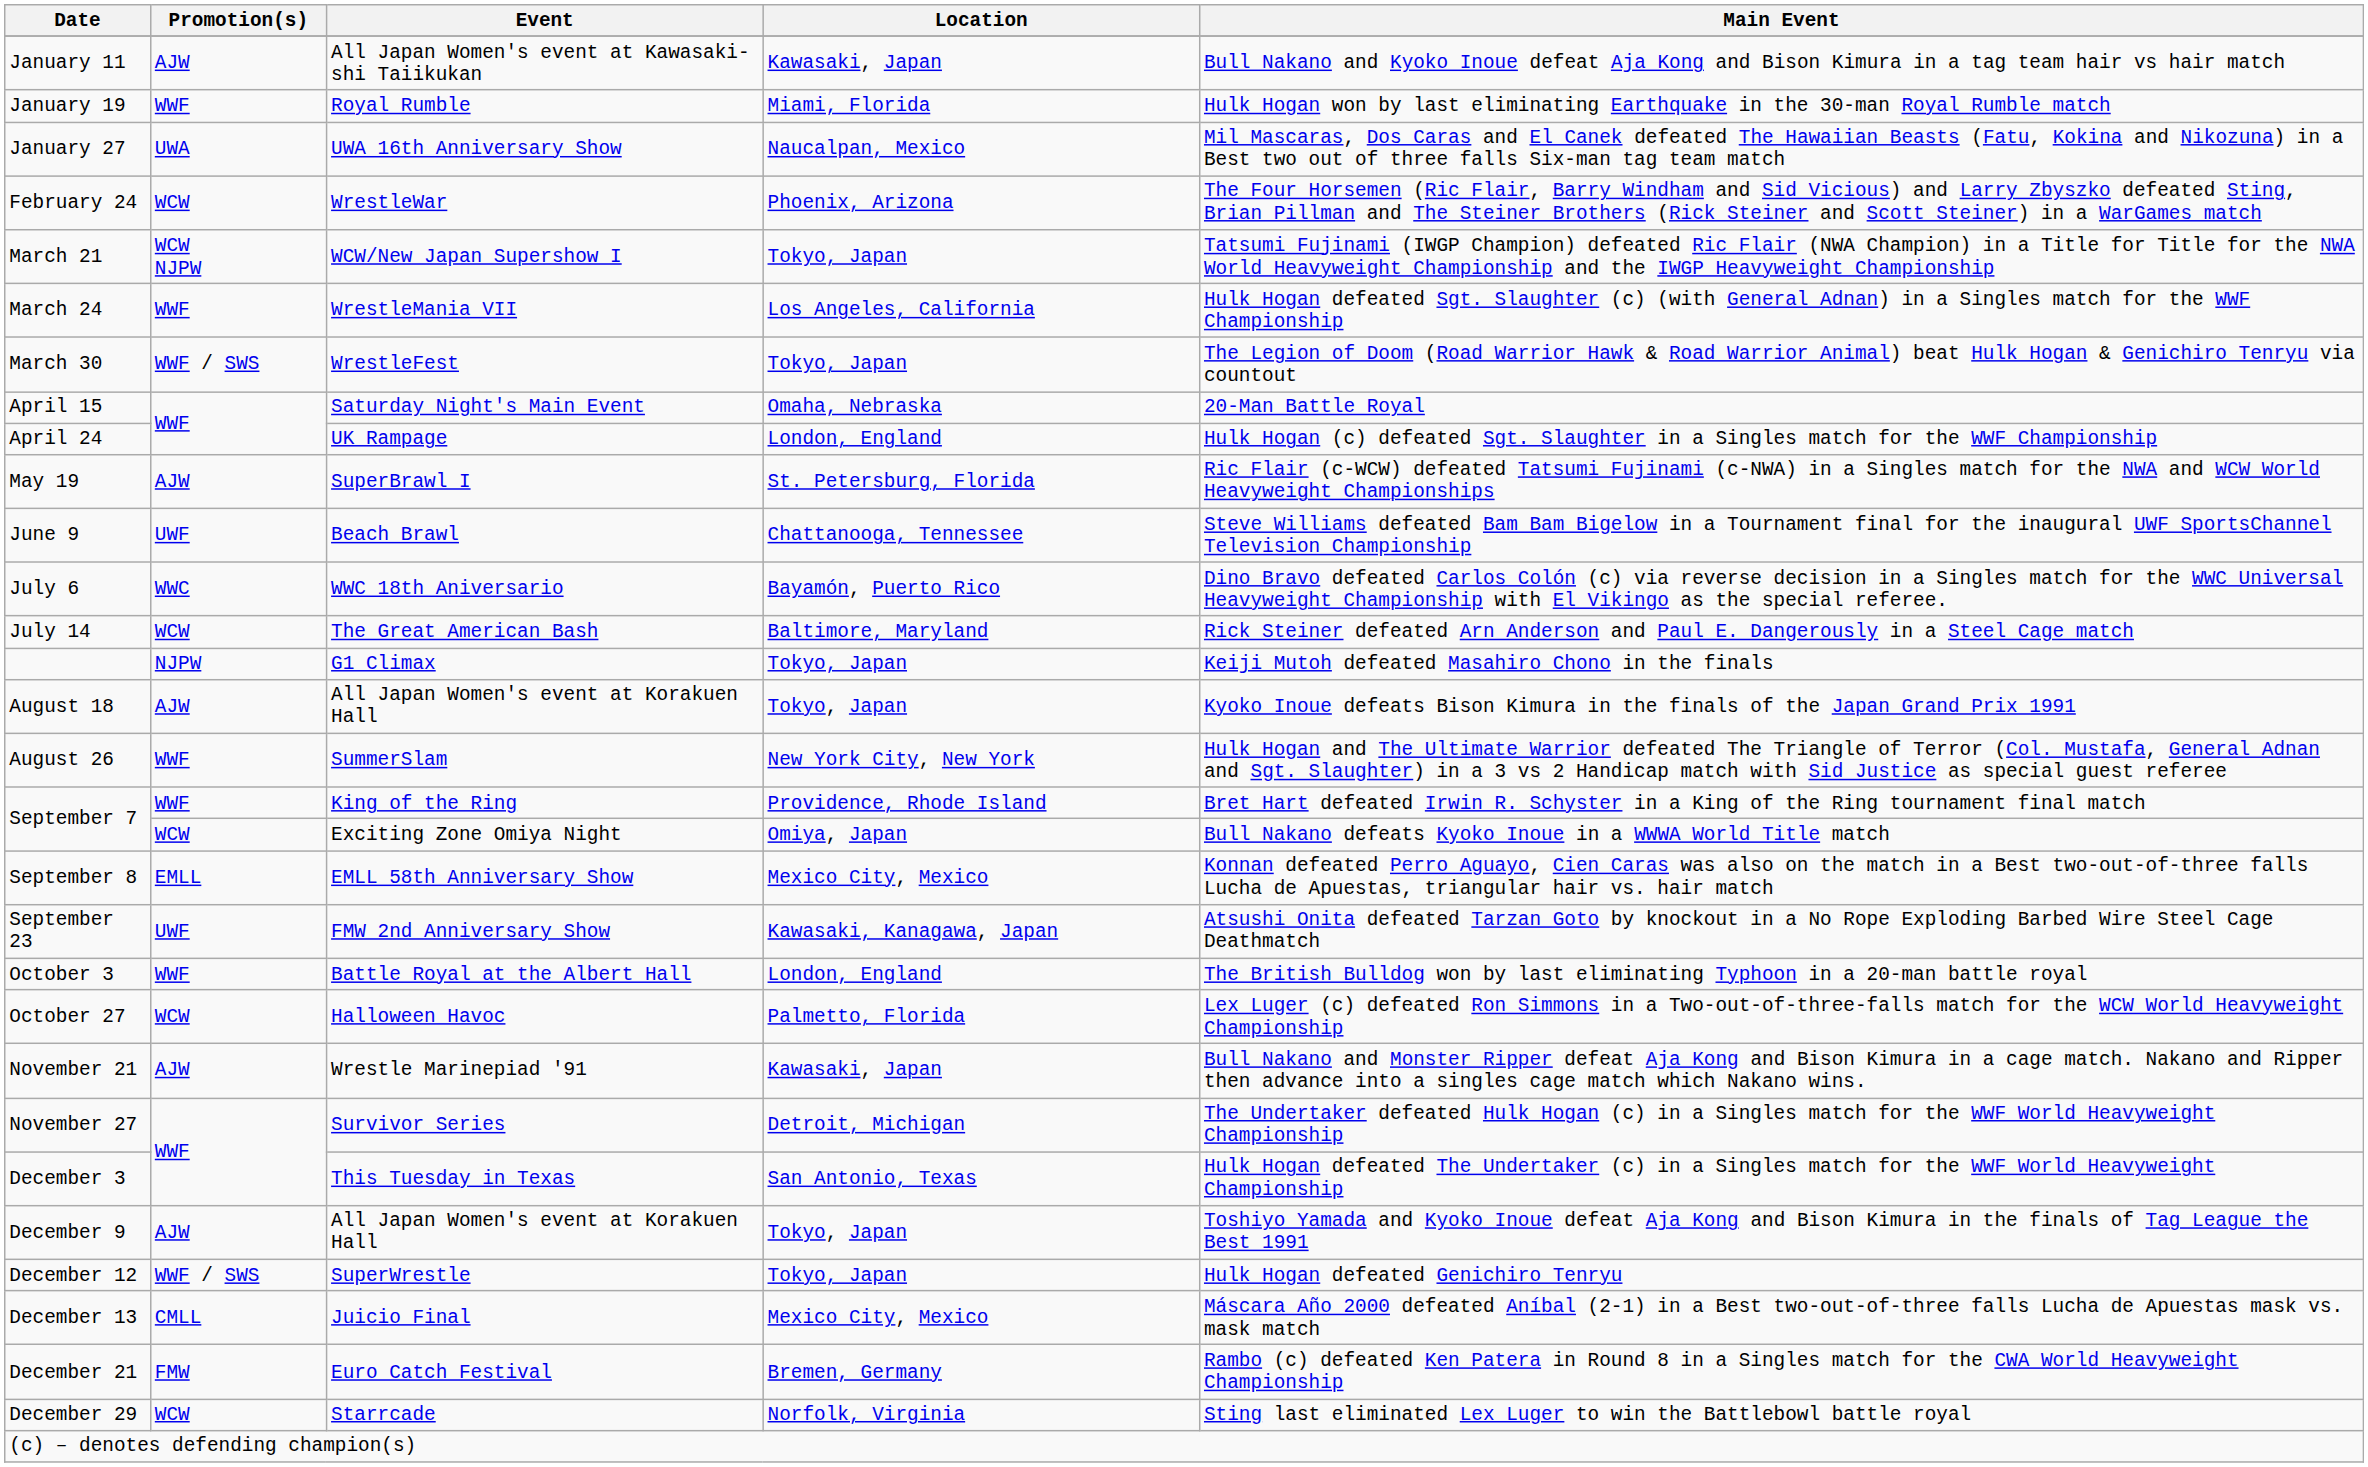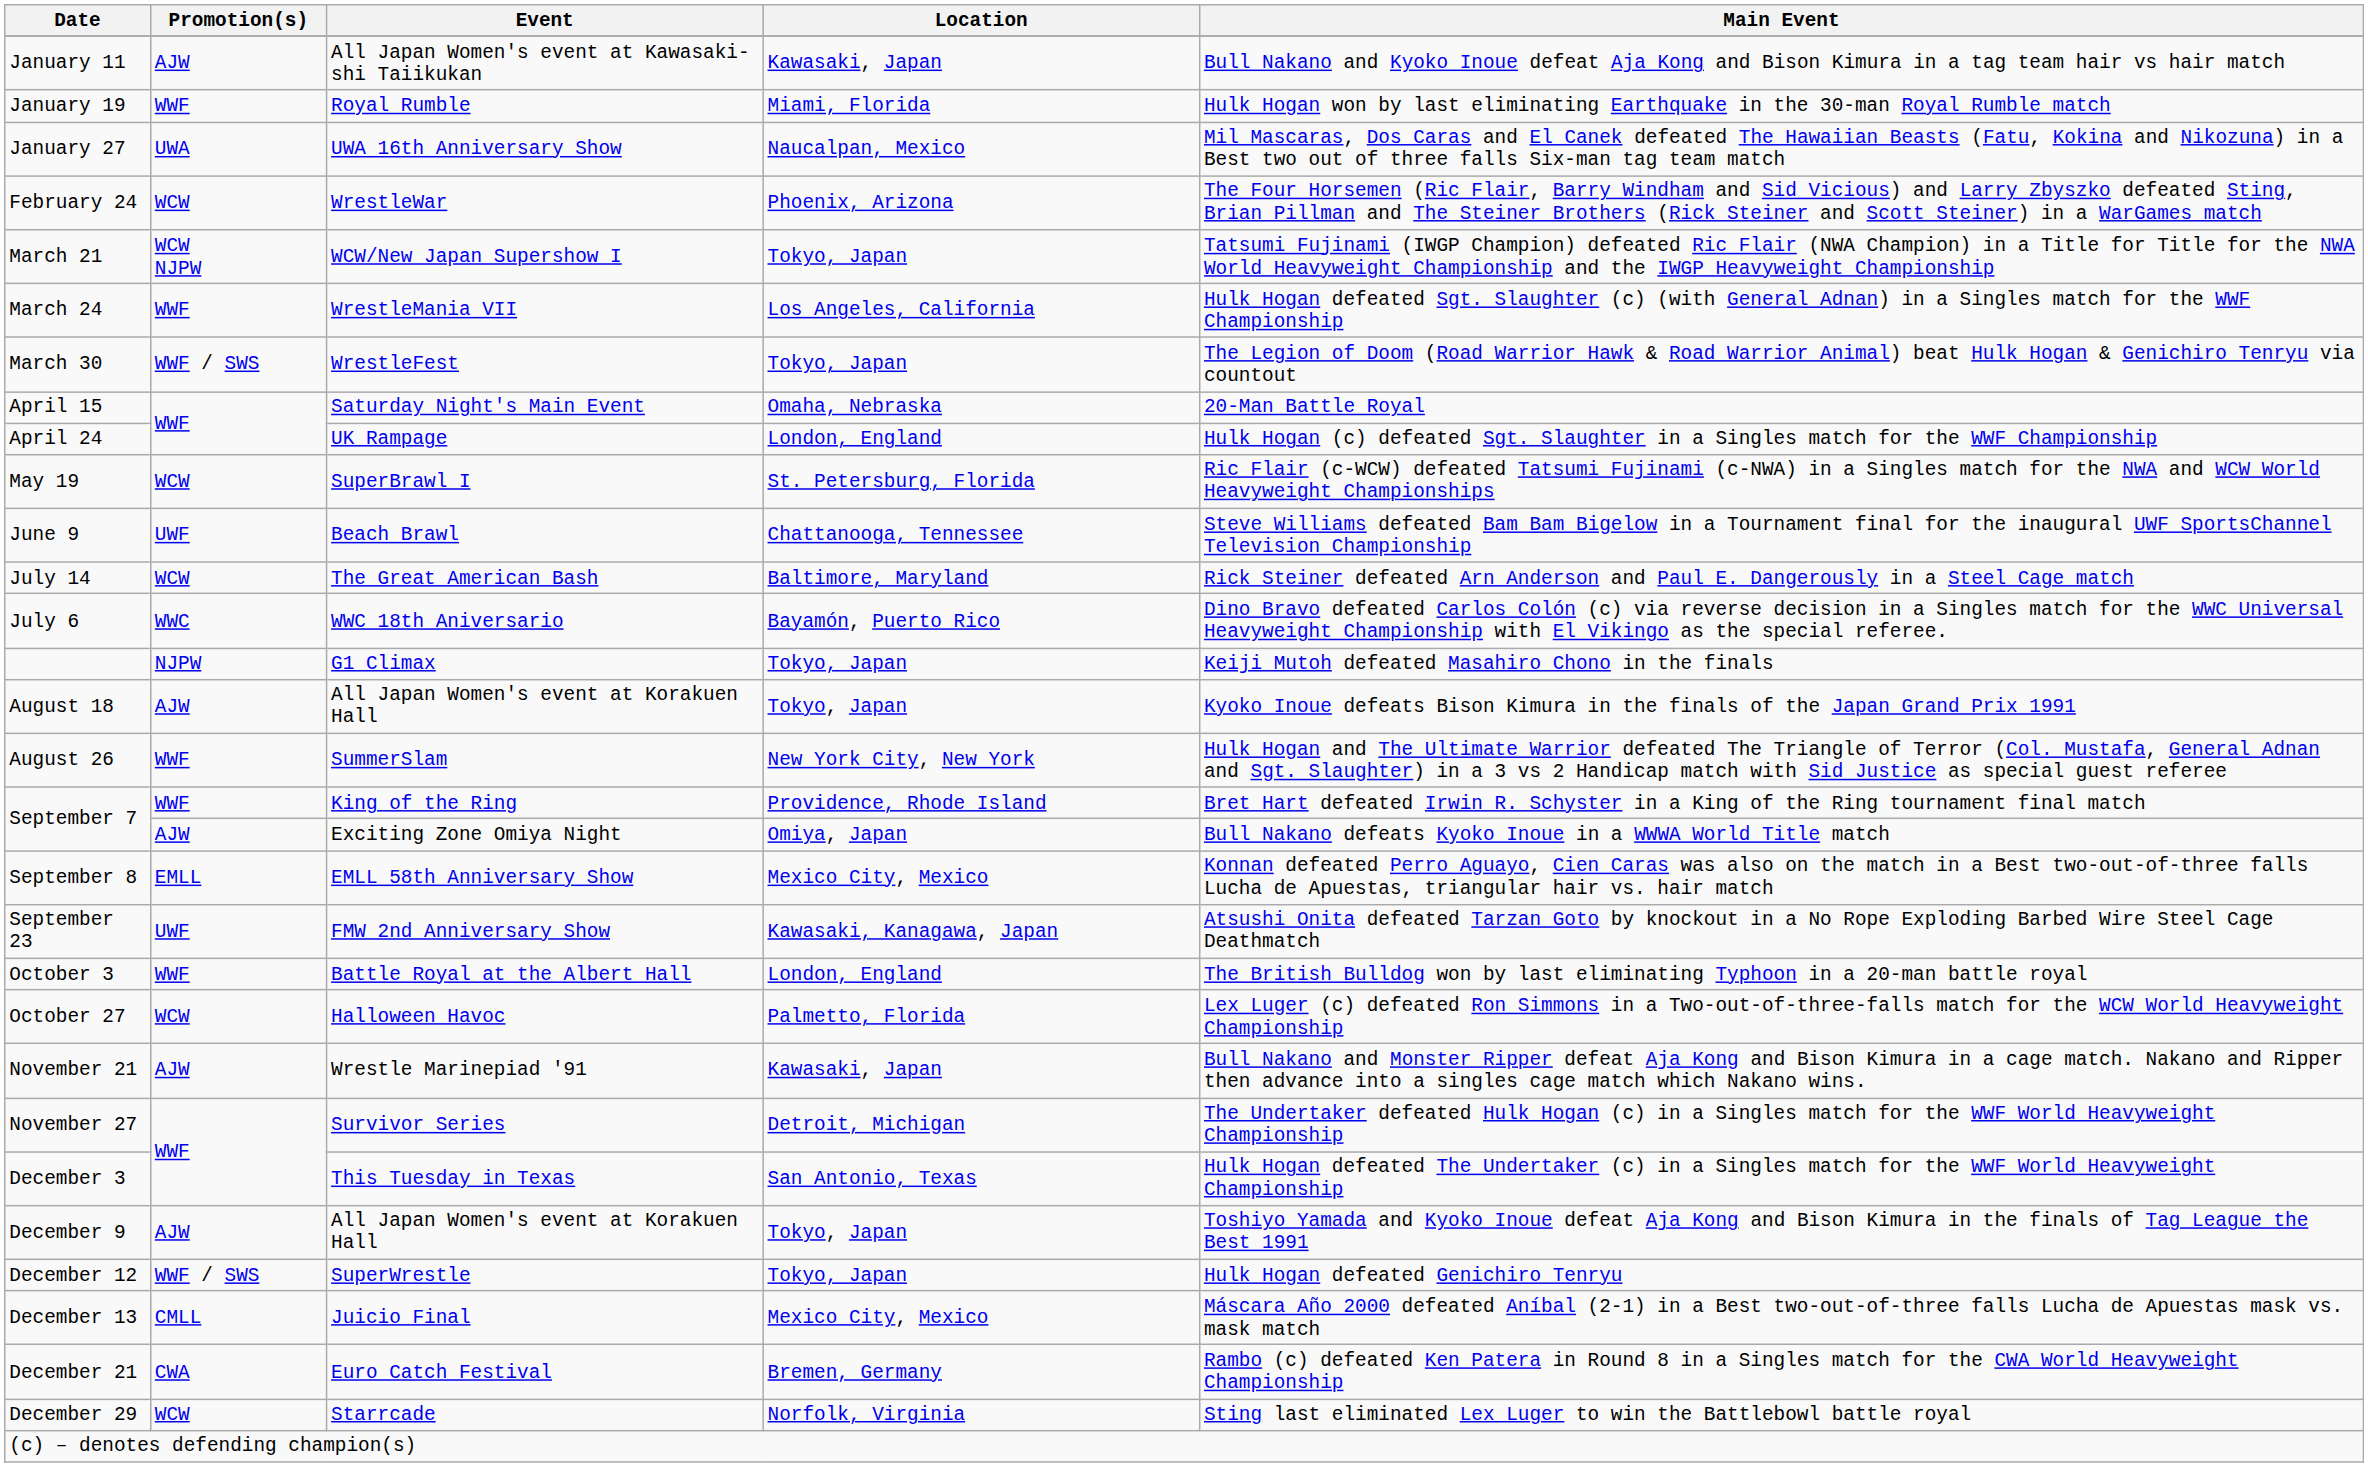 <table class="wikitable" style="width:100%;">
 <tr>
 <th width="5%">Date</th>
 <th width="5%">Promotion(s)</th>
 <th style="width:15%;">Event</th>
 <th style="width:15%;">Location</th>
 <th style="width:40%;">Main Event</th>
 </tr>
 <tr style="width:20%;" |Notes>
 </tr>
 <tr>
 <td>January 11</td>
 <td><a href='#'>AJW</a></td>
 <td>All Japan Women's event at Kawasaki-shi Taiikukan</td>
 <td><a href='#'> Kawasaki</a>, <a href='#'>Japan</a></td>
 <td><a href='#'>Bull Nakano</a> and <a href='#'>Kyoko Inoue</a> defeat <a href='#'>Aja Kong</a> and Bison Kimura in a tag team hair vs hair match</td>
 </tr>
 <tr>
 <td>January 19</td>
 <td><a href='#'>WWF</a></td>
 <td><a href='#'>Royal Rumble</a></td>
 <td><a href='#'>Miami, Florida</a></td>
 <td><a href='#'>Hulk Hogan</a> won by last eliminating <a href='#'>Earthquake</a> in the 30-man <a href='#'>Royal Rumble match</a></td>
 </tr>
 <tr>
 <td>January 27</td>
 <td><a href='#'>UWA</a></td>
 <td><a href='#'>UWA 16th Anniversary Show</a></td>
 <td><a href='#'>Naucalpan, Mexico</a></td>
 <td><a href='#'>Mil Mascaras</a>, <a href='#'>Dos Caras</a> and <a href='#'>El Canek</a> defeated <a href='#'>The Hawaiian Beasts</a> (<a href='#'>Fatu</a>, <a href='#'>Kokina</a> and <a href='#'>Nikozuna</a>) in a Best two out of three falls Six-man tag team match</td>
 </tr>
 <tr>
 <td>February 24</td>
 <td><a href='#'>WCW</a></td>
 <td><a href='#'>WrestleWar</a></td>
 <td><a href='#'>Phoenix, Arizona</a></td>
 <td><a href='#'>The Four Horsemen</a> (<a href='#'>Ric Flair</a>, <a href='#'>Barry Windham</a> and <a href='#'>Sid Vicious</a>) and <a href='#'>Larry Zbyszko</a> defeated <a href='#'>Sting</a>, <a href='#'>Brian Pillman</a> and <a href='#'>The Steiner Brothers</a> (<a href='#'>Rick Steiner</a> and <a href='#'>Scott Steiner</a>) in a <a href='#'>WarGames match</a></td>
 </tr>
 <tr>
 <td>March 21</td>
 <td><a href='#'>WCW</a><br><a href='#'>NJPW</a></td>
 <td><a href='#'>WCW/New Japan Supershow I</a></td>
 <td><a href='#'>Tokyo, Japan</a></td>
 <td><a href='#'>Tatsumi Fujinami</a> (IWGP Champion) defeated <a href='#'>Ric Flair</a> (NWA Champion) in a Title for Title for the <a href='#'>NWA World Heavyweight Championship</a> and the <a href='#'>IWGP Heavyweight Championship</a></td>
 </tr>
 <tr>
 <td>March 24</td>
 <td><a href='#'>WWF</a></td>
 <td><a href='#'>WrestleMania VII</a></td>
 <td><a href='#'>Los Angeles, California</a></td>
 <td><a href='#'>Hulk Hogan</a> defeated <a href='#'>Sgt. Slaughter</a> (c) (with <a href='#'>General Adnan</a>) in a Singles match for the <a href='#'>WWF Championship</a></td>
 </tr>
 <tr>
 <td>March 30</td>
 <td><a href='#'>WWF</a> / <a href='#'>SWS</a></td>
 <td><a href='#'>WrestleFest</a></td>
 <td><a href='#'>Tokyo, Japan</a></td>
 <td><a href='#'>The Legion of Doom</a> (<a href='#'>Road Warrior Hawk</a> & <a href='#'>Road Warrior Animal</a>) beat <a href='#'>Hulk Hogan</a> & <a href='#'>Genichiro Tenryu</a> via countout</td>
 </tr>
 <tr>
 <td>April 15</td>
 <td rowspan=2><a href='#'>WWF</a></td>
 <td><a href='#'>Saturday Night's Main Event</a></td>
 <td><a href='#'>Omaha, Nebraska</a></td>
 <td><a href='#'>20-Man Battle Royal</a></td>
 </tr>
 <tr>
 <td>April 24</td>
 <td><a href='#'>UK Rampage</a></td>
 <td><a href='#'>London, England</a></td>
 <td><a href='#'>Hulk Hogan</a> (c) defeated <a href='#'>Sgt. Slaughter</a> in a Singles match for the <a href='#'>WWF Championship</a></td>
 </tr>
 <tr>
 <td>May 19</td>
-<td><a href='#'>AJW</a></td>
+<td><a href='#'>WCW</a></td>
 <td><a href='#'>SuperBrawl I</a></td>
 <td><a href='#'>St. Petersburg, Florida</a></td>
 <td><a href='#'>Ric Flair</a> (c-WCW) defeated <a href='#'>Tatsumi Fujinami</a> (c-NWA) in a Singles match for the <a href='#'>NWA</a> and <a href='#'>WCW World Heavyweight Championships</a></td>
 </tr>
 <tr>
 <td>June 9</td>
 <td><a href='#'>UWF</a></td>
 <td><a href='#'>Beach Brawl</a></td>
 <td><a href='#'>Chattanooga, Tennessee</a></td>
 <td><a href='#'>Steve Williams</a> defeated <a href='#'>Bam Bam Bigelow</a> in a Tournament final for the inaugural <a href='#'>UWF SportsChannel Television Championship</a></td>
 </tr>
 <tr>
+<td>July 14</td>
+<td><a href='#'>WCW</a></td>
+<td><a href='#'>The Great American Bash</a></td>
+<td><a href='#'>Baltimore, Maryland</a></td>
+<td><a href='#'>Rick Steiner</a> defeated <a href='#'>Arn Anderson</a> and <a href='#'>Paul E. Dangerously</a> in a <a href='#'>Steel Cage match</a></td>
+</tr>
+<tr>
 <td>July 6</td>
 <td><a href='#'>WWC</a></td>
 <td><a href='#'>WWC 18th Aniversario</a></td>
 <td><a href='#'>Bayamón</a>, <a href='#'>Puerto Rico</a></td>
 <td><a href='#'>Dino Bravo</a> defeated <a href='#'>Carlos Colón</a> (c) via reverse decision in a Singles match for the <a href='#'>WWC Universal Heavyweight Championship</a> with <a href='#'>El Vikingo</a> as the special referee.</td>
-</tr>
-<tr>
-<td>July 14</td>
-<td><a href='#'>WCW</a></td>
-<td><a href='#'>The Great American Bash</a></td>
-<td><a href='#'>Baltimore, Maryland</a></td>
-<td><a href='#'>Rick Steiner</a> defeated <a href='#'>Arn Anderson</a> and <a href='#'>Paul E. Dangerously</a> in a <a href='#'>Steel Cage match</a></td>
 </tr>
 <tr>
 <td></td>
 <td><a href='#'>NJPW</a></td>
 <td><a href='#'>G1 Climax</a></td>
 <td><a href='#'>Tokyo, Japan</a></td>
 <td><a href='#'>Keiji Mutoh</a> defeated <a href='#'>Masahiro Chono</a> in the finals</td>
 </tr>
 <tr>
 <td>August 18</td>
 <td><a href='#'>AJW</a></td>
 <td>All Japan Women's event at Korakuen Hall</td>
 <td><a href='#'>Tokyo</a>, <a href='#'>Japan</a></td>
 <td><a href='#'>Kyoko Inoue</a> defeats Bison Kimura in the finals of the <a href='#'> Japan Grand Prix 1991</a></td>
 </tr>
 <tr>
 <td>August 26</td>
 <td><a href='#'>WWF</a></td>
 <td><a href='#'>SummerSlam</a></td>
 <td><a href='#'>New York City</a>, <a href='#'>New York</a></td>
 <td><a href='#'>Hulk Hogan</a> and <a href='#'>The Ultimate Warrior</a> defeated The Triangle of Terror (<a href='#'>Col. Mustafa</a>, <a href='#'>General Adnan</a> and <a href='#'>Sgt. Slaughter</a>) in a 3 vs 2 Handicap match with <a href='#'>Sid Justice</a> as special guest referee</td>
 </tr>
 <tr>
 <td rowspan=2>September 7</td>
 <td><a href='#'>WWF</a></td>
 <td><a href='#'>King of the Ring</a></td>
 <td><a href='#'>Providence, Rhode Island</a></td>
 <td><a href='#'>Bret Hart</a> defeated <a href='#'>Irwin R. Schyster</a> in a King of the Ring tournament final match</td>
 </tr>
 <tr>
-<td><a href='#'>WCW</a></td>
+<td><a href='#'>AJW</a></td>
 <td>Exciting Zone Omiya Night</td>
 <td><a href='#'> Omiya</a>, <a href='#'>Japan</a></td>
 <td><a href='#'>Bull Nakano</a> defeats <a href='#'>Kyoko Inoue</a> in a <a href='#'> WWWA World Title</a> match</td>
 </tr>
 <tr>
 <td>September 8</td>
 <td><a href='#'>EMLL</a></td>
 <td><a href='#'>EMLL 58th Anniversary Show</a></td>
 <td><a href='#'>Mexico City</a>, <a href='#'>Mexico</a></td>
 <td><a href='#'>Konnan</a> defeated <a href='#'>Perro Aguayo</a>, <a href='#'>Cien Caras</a> was also on the match in a Best two-out-of-three falls Lucha de Apuestas, triangular hair vs. hair match</td>
 </tr>
 <tr>
 <td>September 23</td>
 <td><a href='#'>UWF</a></td>
 <td><a href='#'>FMW 2nd Anniversary Show</a></td>
 <td><a href='#'>Kawasaki, Kanagawa</a>, <a href='#'>Japan</a></td>
 <td><a href='#'>Atsushi Onita</a> defeated <a href='#'>Tarzan Goto</a> by knockout in a No Rope Exploding Barbed Wire Steel Cage Deathmatch</td>
 </tr>
 <tr>
 <td>October 3</td>
 <td><a href='#'>WWF</a></td>
 <td><a href='#'>Battle Royal at the Albert Hall</a></td>
 <td><a href='#'>London, England</a></td>
 <td><a href='#'>The British Bulldog</a> won by last eliminating <a href='#'>Typhoon</a> in a 20-man battle royal</td>
 </tr>
 <tr>
 <td>October 27</td>
 <td><a href='#'>WCW</a></td>
 <td><a href='#'>Halloween Havoc</a></td>
 <td><a href='#'>Palmetto, Florida</a></td>
 <td><a href='#'>Lex Luger</a> (c) defeated <a href='#'>Ron Simmons</a> in a Two-out-of-three-falls match for the <a href='#'>WCW World Heavyweight Championship</a></td>
 </tr>
 <tr>
 <td>November 21</td>
 <td><a href='#'>AJW</a></td>
 <td>Wrestle Marinepiad '91</td>
 <td><a href='#'> Kawasaki</a>, <a href='#'>Japan</a></td>
 <td><a href='#'>Bull Nakano</a> and <a href='#'> Monster Ripper</a> defeat <a href='#'>Aja Kong</a> and Bison Kimura in a cage match. Nakano and Ripper then advance into a singles cage match which Nakano wins.</td>
 </tr>
 <tr>
 <td>November 27</td>
 <td rowspan=2><a href='#'>WWF</a></td>
 <td><a href='#'>Survivor Series</a></td>
 <td><a href='#'>Detroit, Michigan</a></td>
 <td><a href='#'>The Undertaker</a> defeated <a href='#'>Hulk Hogan</a> (c) in a Singles match for the <a href='#'>WWF World Heavyweight Championship</a></td>
 </tr>
 <tr>
 <td>December 3</td>
 <td><a href='#'>This Tuesday in Texas</a></td>
 <td><a href='#'>San Antonio, Texas</a></td>
 <td><a href='#'>Hulk Hogan</a> defeated <a href='#'>The Undertaker</a> (c) in a Singles match for the <a href='#'>WWF World Heavyweight Championship</a></td>
 </tr>
 <tr>
 <td>December 9</td>
 <td><a href='#'>AJW</a></td>
 <td>All Japan Women's event at Korakuen Hall</td>
 <td><a href='#'>Tokyo</a>, <a href='#'>Japan</a></td>
 <td><a href='#'>Toshiyo Yamada</a> and <a href='#'>Kyoko Inoue</a> defeat <a href='#'>Aja Kong</a> and Bison Kimura in the finals of <a href='#'> Tag League the Best 1991</a></td>
 </tr>
 <tr>
 <td>December 12</td>
 <td><a href='#'>WWF</a> / <a href='#'>SWS</a></td>
 <td><a href='#'>SuperWrestle</a></td>
 <td><a href='#'>Tokyo, Japan</a></td>
 <td><a href='#'>Hulk Hogan</a> defeated <a href='#'>Genichiro Tenryu</a></td>
 </tr>
 <tr>
 <td>December 13</td>
 <td><a href='#'>CMLL</a></td>
 <td><a href='#'>Juicio Final</a></td>
 <td><a href='#'>Mexico City</a>, <a href='#'>Mexico</a></td>
 <td><a href='#'>Máscara Año 2000</a> defeated <a href='#'>Aníbal</a> (2-1) in a Best two-out-of-three falls Lucha de Apuestas mask vs. mask match</td>
 </tr>
 <tr>
 <td>December 21</td>
-<td><a href='#'>FMW</a></td>
+<td><a href='#'>CWA</a></td>
 <td><a href='#'>Euro Catch Festival</a></td>
 <td><a href='#'>Bremen, Germany</a></td>
 <td><a href='#'>Rambo</a> (c) defeated <a href='#'>Ken Patera</a> in Round 8 in a Singles match for the <a href='#'>CWA World Heavyweight Championship</a></td>
 </tr>
 <tr>
 <td>December 29</td>
 <td><a href='#'>WCW</a></td>
 <td><a href='#'>Starrcade</a></td>
 <td><a href='#'>Norfolk, Virginia</a></td>
 <td><a href='#'>Sting</a> last eliminated <a href='#'>Lex Luger</a> to win the Battlebowl battle royal</td>
 </tr>
 <tr>
 <td colspan="5">(c) – denotes defending champion(s)</td>
 </tr>
 </table>
